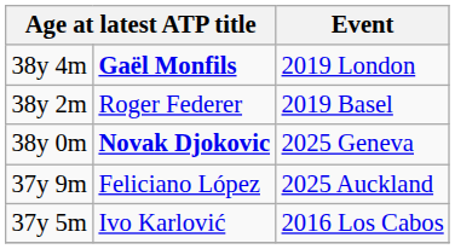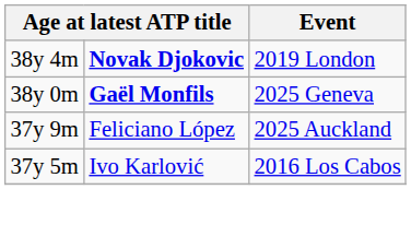 <table class="wikitable">
 <tr>
 <th colspan=2>Age at latest ATP title</th>
 <th>Event</th>
 </tr>
 <tr>
 <td>38y 4m</td>
-<td> <strong><a href='#'>Gaël Monfils</a></strong></td>
+<td> <strong><a href='#'>Novak Djokovic</a></strong></td>
 <td><a href='#'>2019 London</a></td>
 </tr>
 <tr>
-<td>38y 2m</td>
-<td> <a href='#'>Roger Federer</a></td>
-<td><a href='#'>2019 Basel</a></td>
-</tr>
-<tr>
 <td>38y 0m</td>
-<td> <strong><a href='#'>Novak Djokovic</a></strong></td>
+<td> <strong><a href='#'>Gaël Monfils</a></strong></td>
 <td><a href='#'>2025 Geneva</a></td>
 </tr>
 <tr>
 <td>37y 9m</td>
 <td> <a href='#'>Feliciano López</a></td>
 <td><a href='#'>2025 Auckland</a></td>
 </tr>
 <tr>
 <td>37y 5m</td>
 <td> <a href='#'>Ivo Karlović</a></td>
 <td><a href='#'>2016 Los Cabos</a></td>
 </tr>
 <tr>
 </tr>
 </table>
